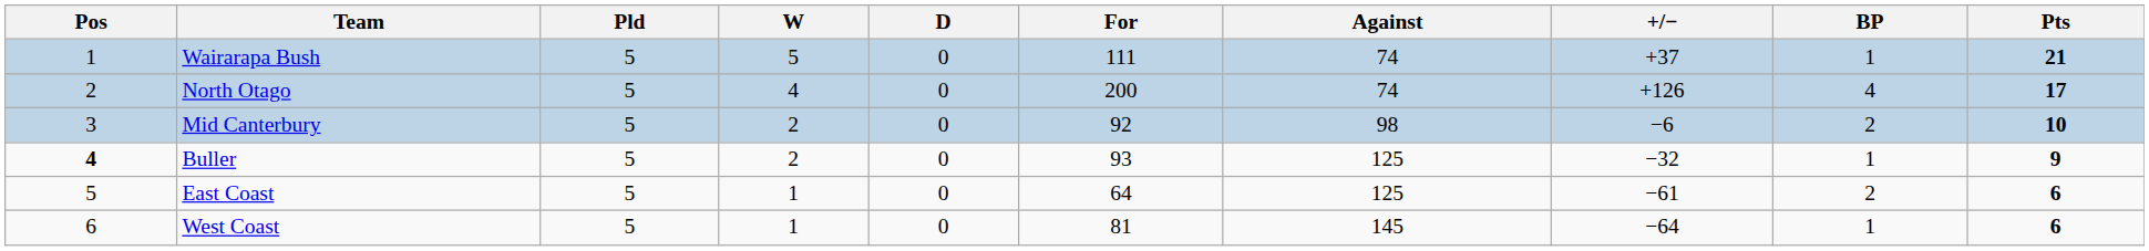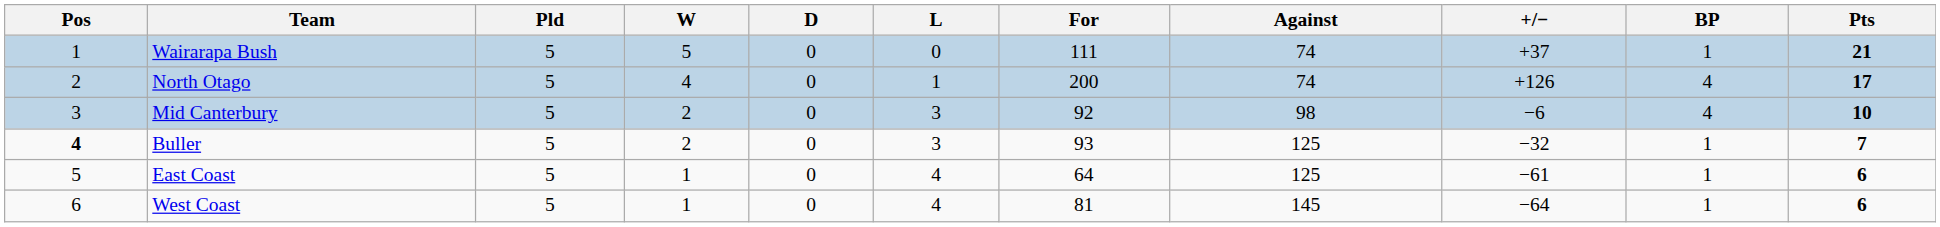 <table class="wikitable" style="text-align:center;width:100%">
 <tr>
 <th style="width:20px" abbr="Position">Pos</th>
 <th style="width:17%">Team</th>
 <th style="width:25px" abbr="Played">Pld</th>
 <th style="width:20px" abbr="Won">W</th>
 <th style="width:20px" abbr="Drawn">D</th>
+<th style="width:20px" abbr="Lost">L</th>
 <th style="width:30px" abbr="Points for">For</th>
 <th style="width:30px" abbr="Points against">Against</th>
 <th style="width:30px" abbr="Points difference">+/−</th>
 <th style="width:28px" abbr="Bonus Points">BP</th>
 <th style="width:25px" abbr="Points">Pts</th>
 </tr>
 <tr style="background:#bcd4e6">
 <td>1</td>
 <td align="left"><a href='#'>Wairarapa Bush</a></td>
 <td>5</td>
 <td>5</td>
+<td>0</td>
 <td>0</td>
 <td>111</td>
 <td>74</td>
 <td>+37</td>
 <td>1</td>
 <td><strong>21</strong></td>
 </tr>
 <tr style="background:#bcd4e6">
 <td>2</td>
 <td align="left"><a href='#'>North Otago</a></td>
 <td>5</td>
 <td>4</td>
 <td>0</td>
+<td>1</td>
 <td>200</td>
 <td>74</td>
 <td>+126</td>
 <td>4</td>
 <td><strong>17</strong></td>
 </tr>
 <tr style="background:#bcd4e6">
 <td>3</td>
 <td align="left"><a href='#'>Mid Canterbury</a></td>
 <td>5</td>
 <td>2</td>
 <td>0</td>
+<td>3</td>
 <td>92</td>
 <td>98</td>
 <td>−6</td>
-<td>2</td>
+<td>4</td>
 <td><strong>10</strong></td>
 </tr>
 <tr>
 <td><strong>4</strong></td>
 <td align="left"><a href='#'>Buller</a></td>
 <td>5</td>
 <td>2</td>
 <td>0</td>
+<td>3</td>
 <td>93</td>
 <td>125</td>
 <td>−32</td>
 <td>1</td>
-<td><strong>9</strong></td>
+<td><strong>7</strong></td>
 </tr>
 <tr>
 <td>5</td>
 <td align="left"><a href='#'>East Coast</a></td>
 <td>5</td>
 <td>1</td>
 <td>0</td>
+<td>4</td>
 <td>64</td>
 <td>125</td>
 <td>−61</td>
-<td>2</td>
+<td>1</td>
 <td><strong>6</strong></td>
 </tr>
 <tr>
 <td>6</td>
 <td align="left"><a href='#'>West Coast</a></td>
 <td>5</td>
 <td>1</td>
 <td>0</td>
+<td>4</td>
 <td>81</td>
 <td>145</td>
 <td>−64</td>
 <td>1</td>
 <td><strong>6</strong></td>
 </tr>
 </table>
